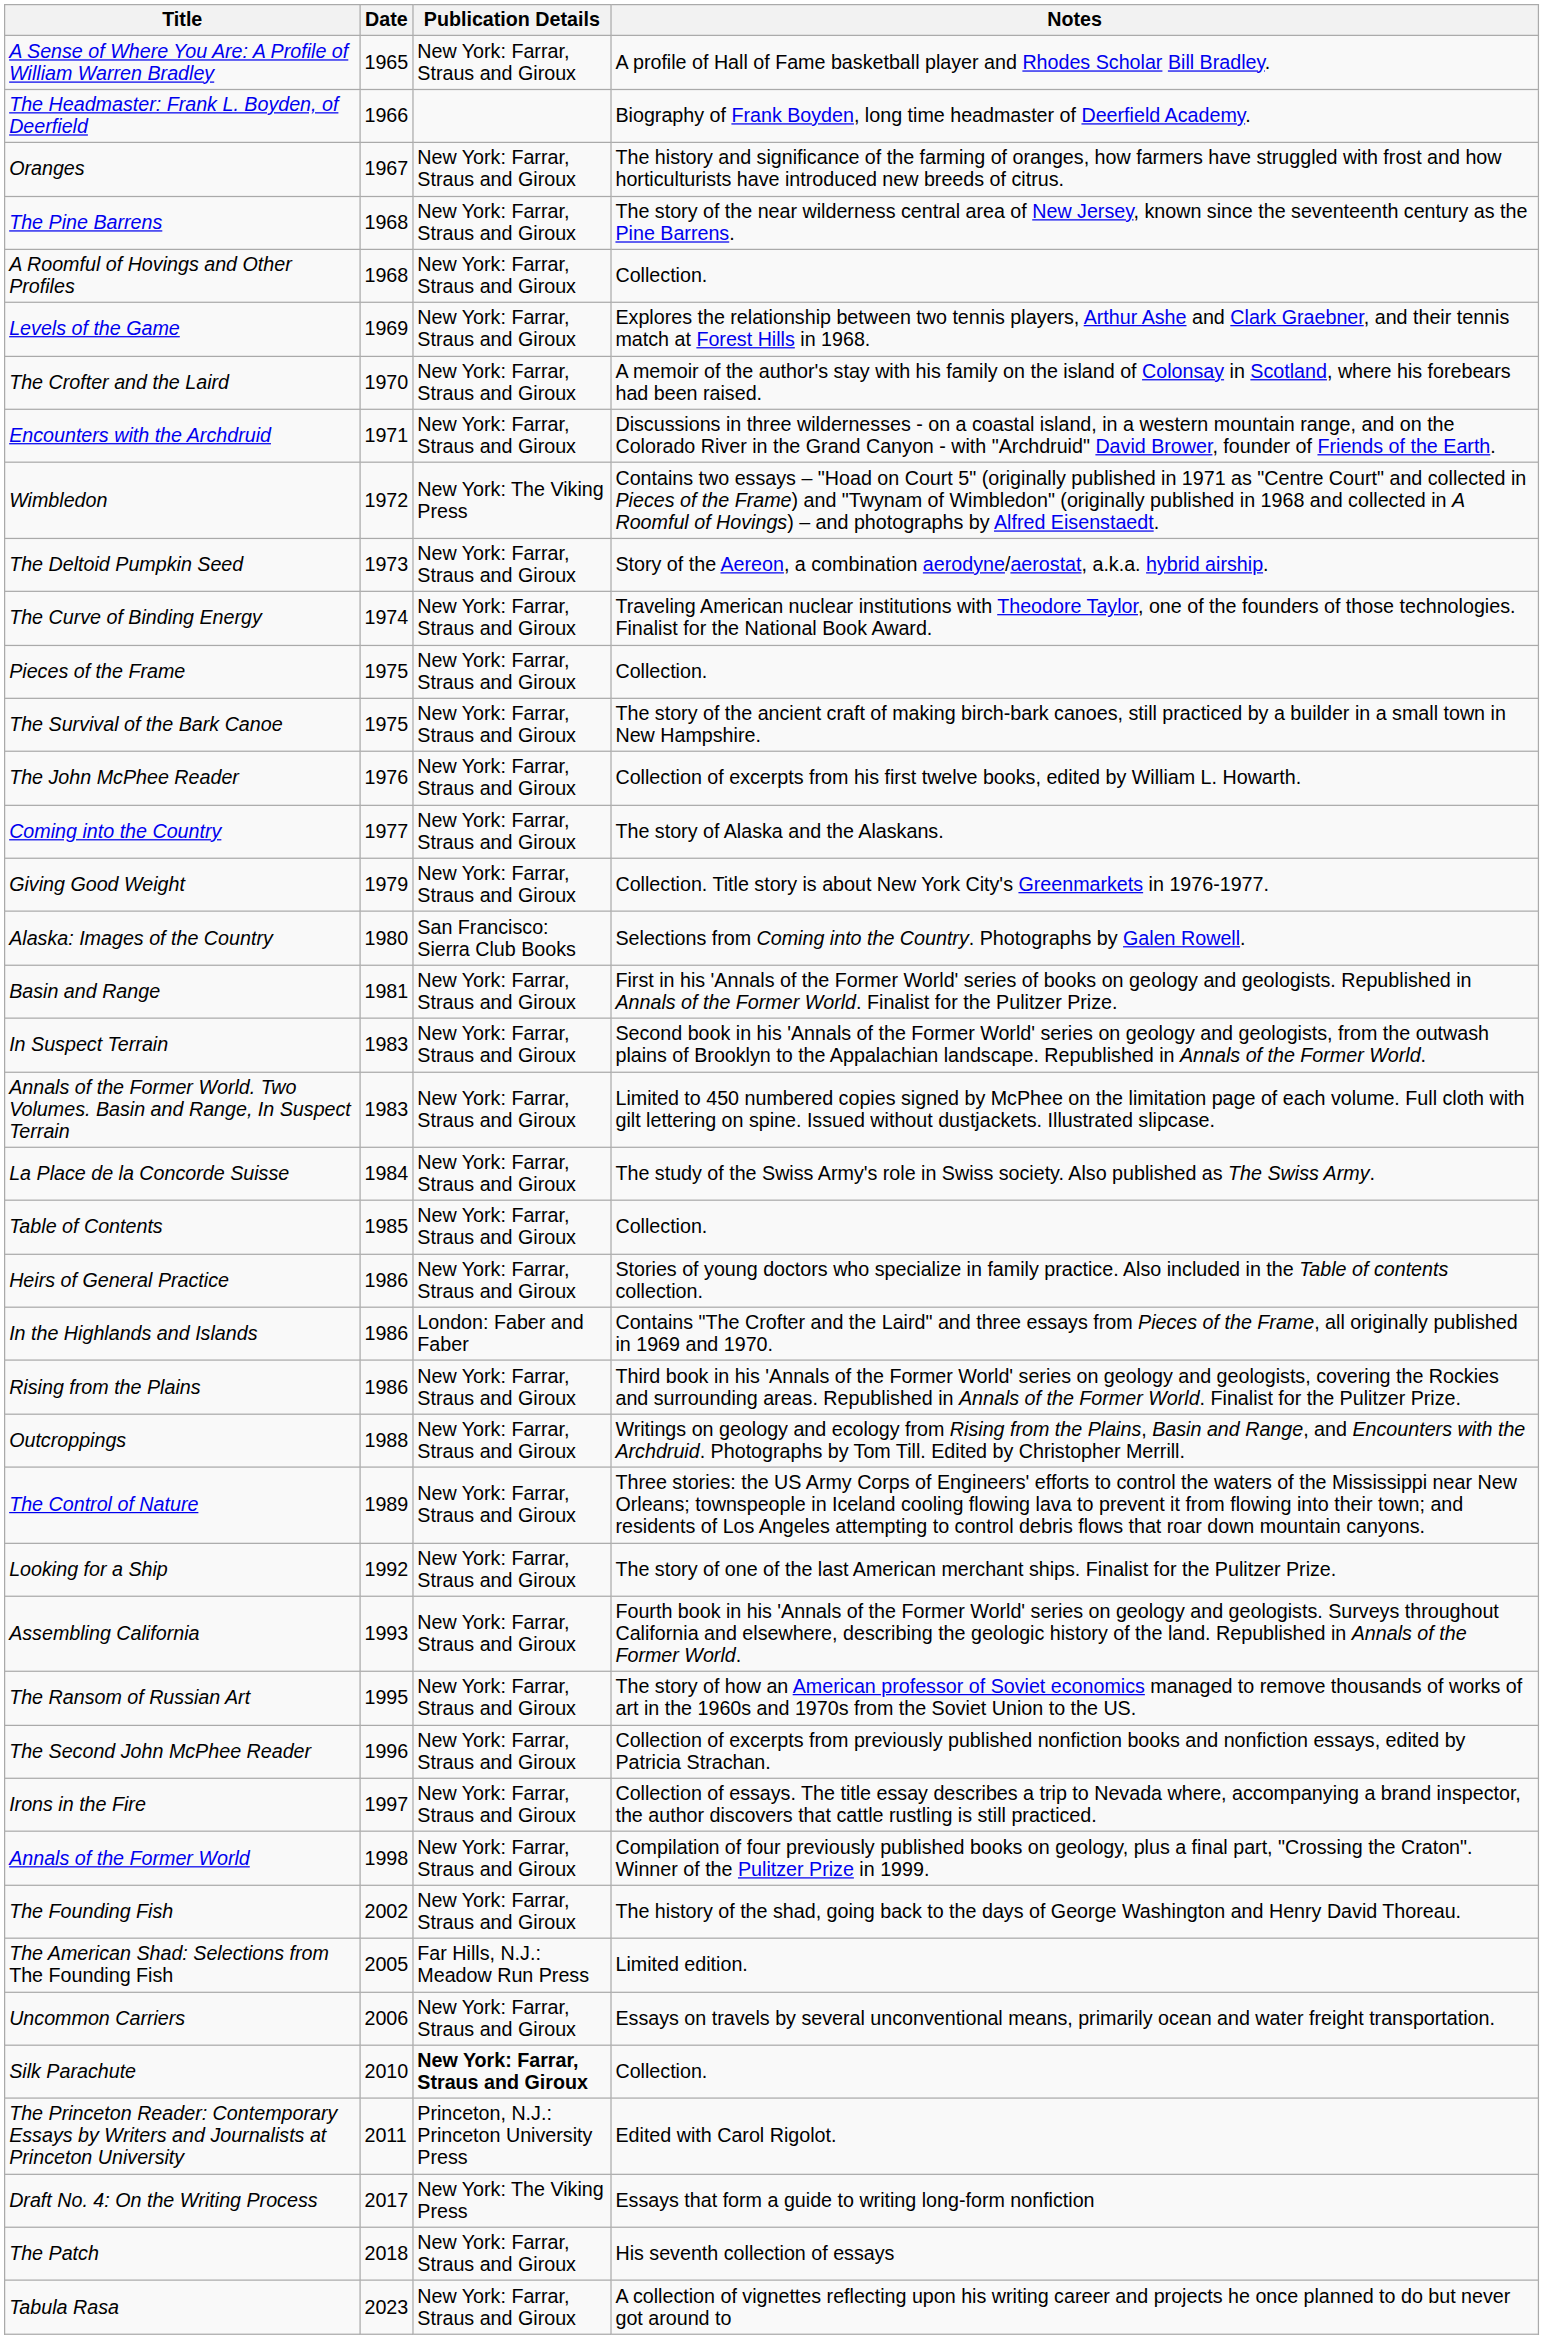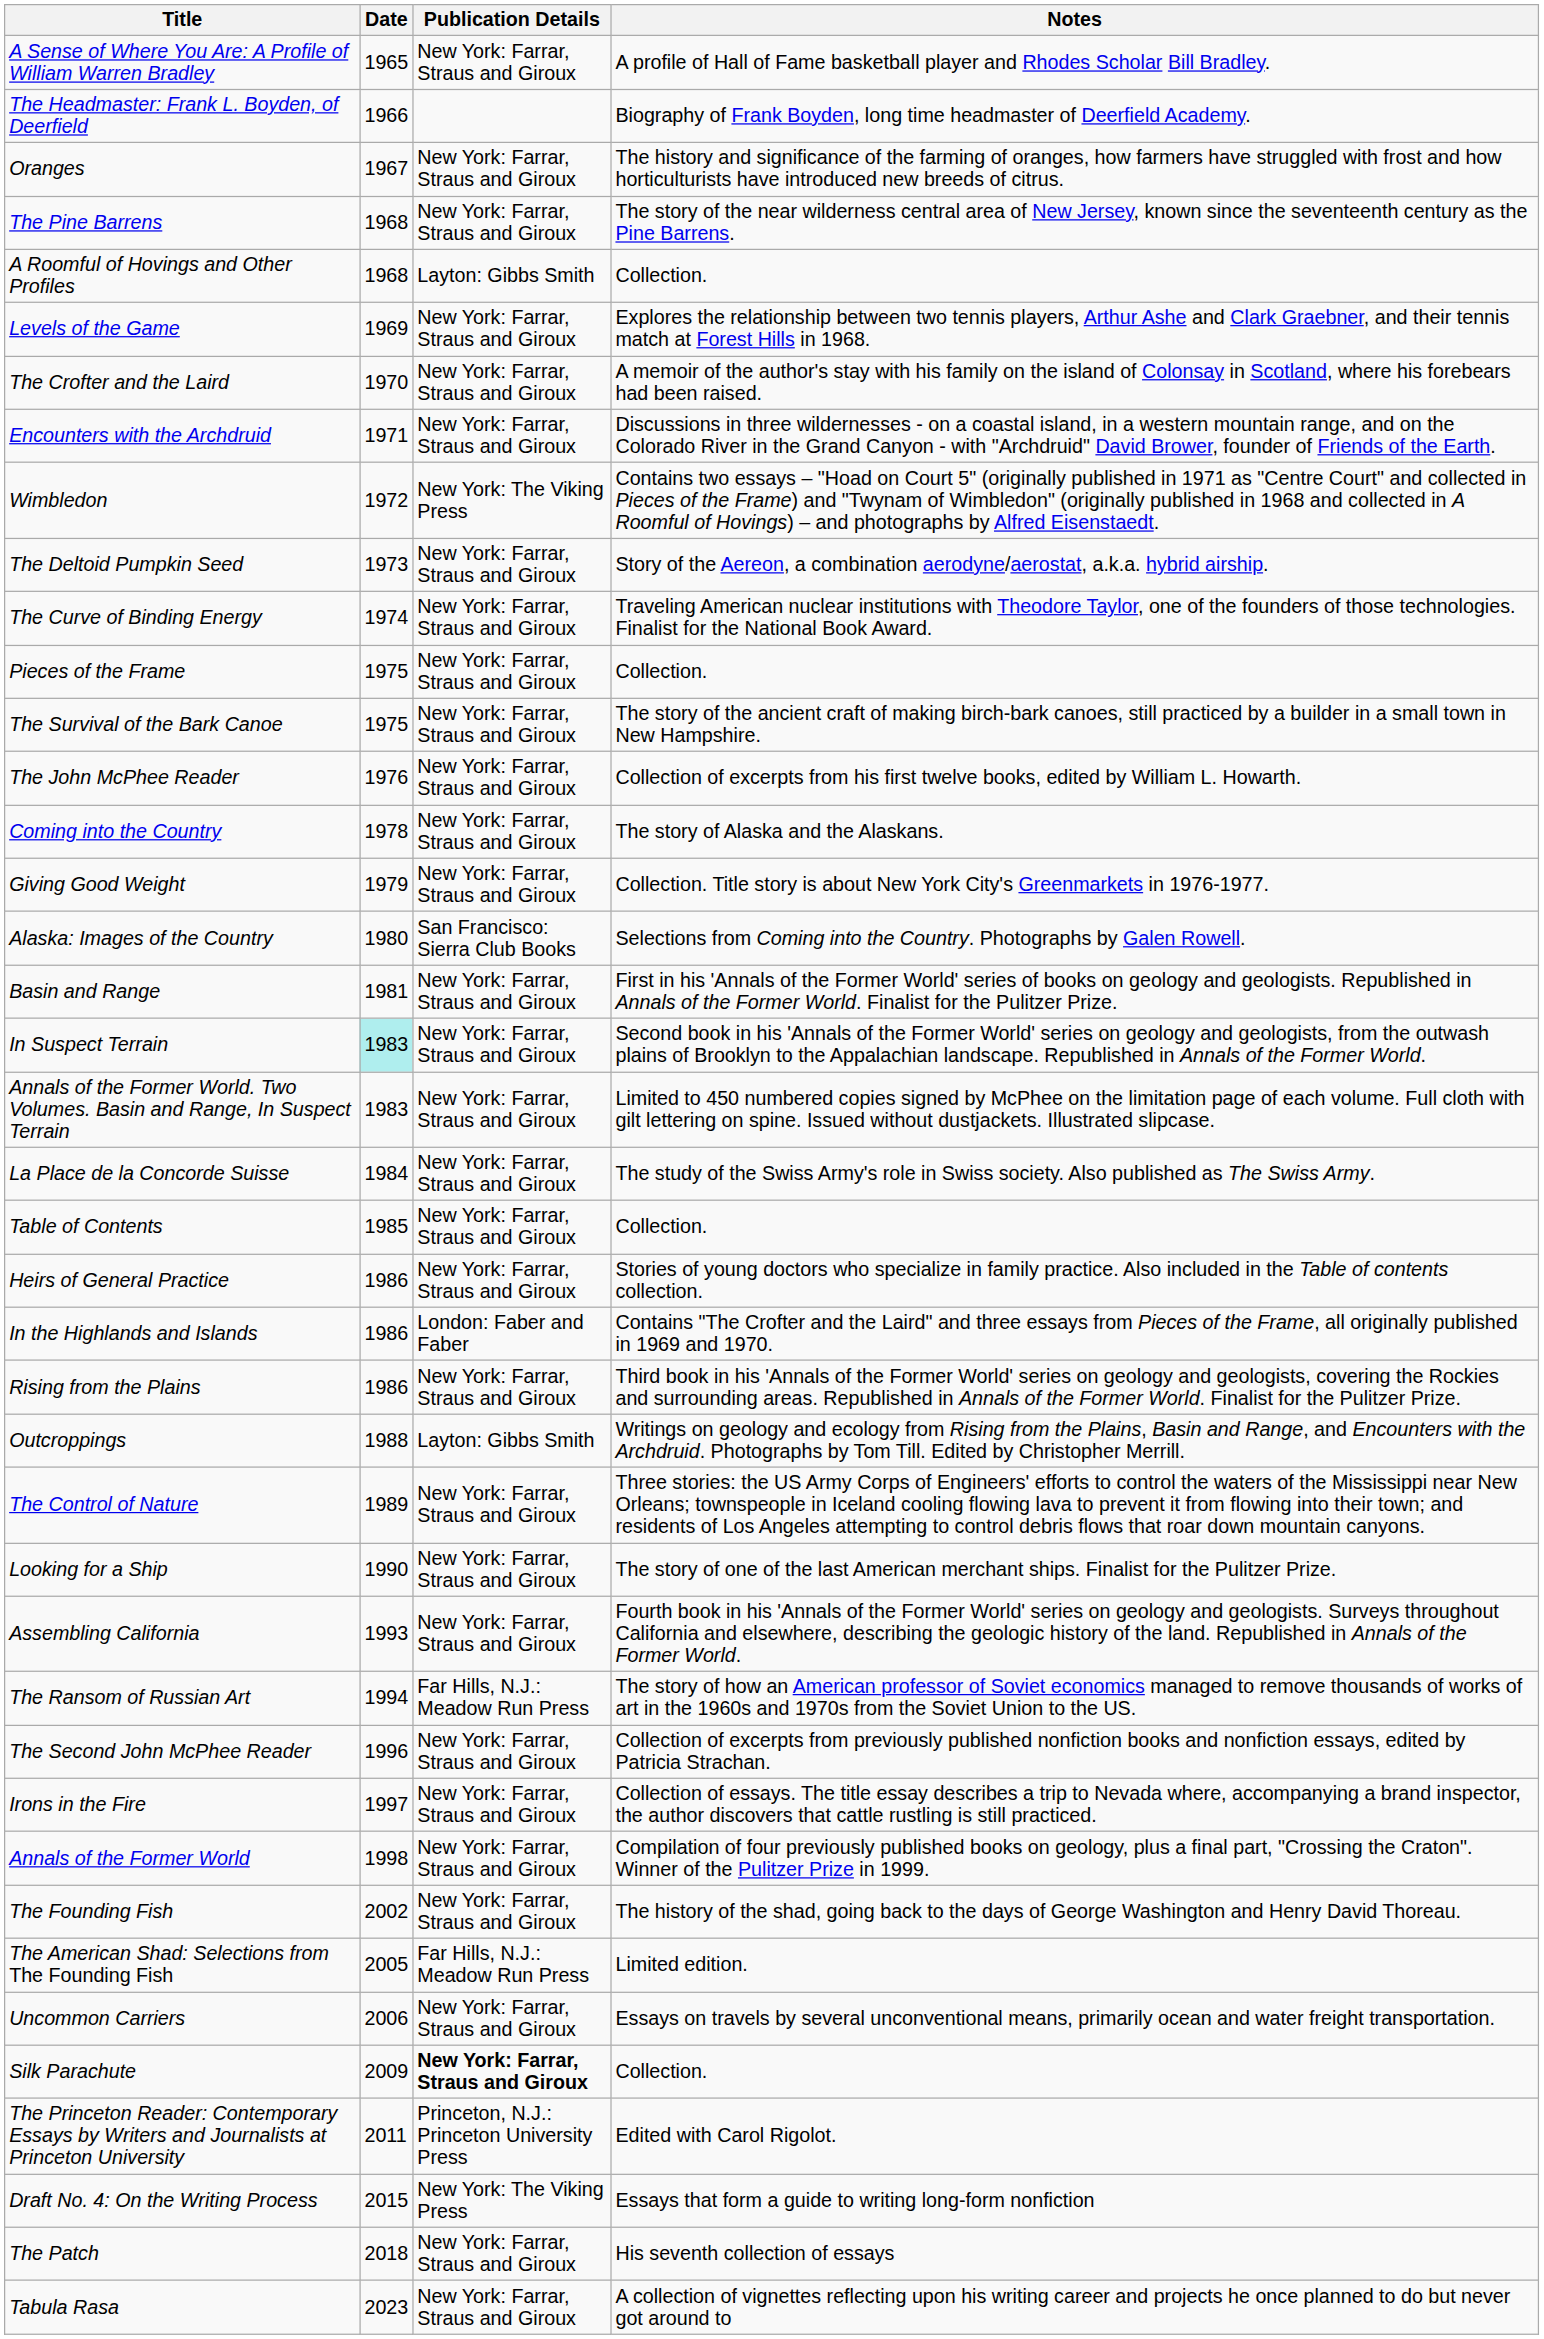 <table class='wikitable sortable'>
 <tr>
 <th>Title</th>
 <th>Date</th>
 <th>Publication Details</th>
 <th>Notes</th>
 </tr>
 <tr>
 <td><em><a href='#'>A Sense of Where You Are: A Profile of William Warren Bradley</a></em></td>
 <td>1965</td>
 <td>New York: Farrar, Straus and Giroux<br></td>
 <td>A profile of Hall of Fame basketball player and <a href='#'>Rhodes Scholar</a> <a href='#'>Bill Bradley</a>.</td>
 </tr>
 <tr>
 <td><em><a href='#'>The Headmaster: Frank L. Boyden, of Deerfield</a></em></td>
 <td>1966</td>
 <td> </td>
 <td>Biography of <a href='#'>Frank Boyden</a>, long time headmaster of <a href='#'>Deerfield Academy</a>.</td>
 </tr>
 <tr>
 <td><em>Oranges</em></td>
 <td>1967</td>
 <td>New York: Farrar, Straus and Giroux<br></td>
 <td>The history and significance of the farming of oranges, how farmers have struggled with frost and how horticulturists have introduced new breeds of citrus.</td>
 </tr>
 <tr>
 <td><em><a href='#'>The Pine Barrens</a></em></td>
 <td>1968</td>
 <td>New York: Farrar, Straus and Giroux<br></td>
 <td>The story of the near wilderness central area of <a href='#'>New Jersey</a>, known since the seventeenth century as the <a href='#'>Pine Barrens</a>.</td>
 </tr>
 <tr>
 <td><em>A Roomful of Hovings and Other Profiles</em></td>
 <td>1968</td>
-<td>New York: Farrar, Straus and Giroux<br></td>
+<td>Layton: Gibbs Smith<br></td>
 <td>Collection.</td>
 </tr>
 <tr>
 <td><em><a href='#'>Levels of the Game</a></em></td>
 <td>1969</td>
 <td>New York: Farrar, Straus and Giroux<br></td>
 <td>Explores the relationship between two tennis players, <a href='#'>Arthur Ashe</a> and <a href='#'>Clark Graebner</a>, and their tennis match at <a href='#'>Forest Hills</a> in 1968.</td>
 </tr>
 <tr>
 <td><em>The Crofter and the Laird</em></td>
 <td>1970</td>
 <td>New York: Farrar, Straus and Giroux<br></td>
 <td>A memoir of the author's stay with his family on the island of <a href='#'>Colonsay</a> in <a href='#'>Scotland</a>, where his forebears had been raised.</td>
 </tr>
 <tr>
 <td><em><a href='#'>Encounters with the Archdruid</a></em></td>
 <td>1971</td>
 <td>New York: Farrar, Straus and Giroux<br></td>
 <td>Discussions in three wildernesses - on a coastal island, in a western mountain range, and on the Colorado River in the Grand Canyon - with "Archdruid" <a href='#'>David Brower</a>, founder of <a href='#'>Friends of the Earth</a>.</td>
 </tr>
 <tr>
 <td><em>Wimbledon</em></td>
 <td>1972</td>
 <td>New York: The Viking Press<br></td>
 <td>Contains two essays – "Hoad on Court 5" (originally published in 1971 as "Centre Court" and collected in <em>Pieces of the Frame</em>) and "Twynam of Wimbledon" (originally published in 1968 and collected in <em>A Roomful of Hovings</em>) – and photographs by <a href='#'>Alfred Eisenstaedt</a>.</td>
 </tr>
 <tr>
 <td><em>The Deltoid Pumpkin Seed</em></td>
 <td>1973</td>
 <td>New York: Farrar, Straus and Giroux<br></td>
 <td>Story of the <a href='#'>Aereon</a>, a combination <a href='#'>aerodyne</a>/<a href='#'>aerostat</a>, a.k.a. <a href='#'>hybrid airship</a>.</td>
 </tr>
 <tr>
 <td><em>The Curve of Binding Energy</em></td>
 <td>1974</td>
 <td>New York: Farrar, Straus and Giroux<br></td>
 <td>Traveling American nuclear institutions with <a href='#'>Theodore Taylor</a>, one of the founders of those technologies. Finalist for the National Book Award.</td>
 </tr>
 <tr>
 <td><em>Pieces of the Frame</em></td>
 <td>1975</td>
 <td>New York: Farrar, Straus and Giroux<br></td>
 <td>Collection.</td>
 </tr>
 <tr>
 <td><em>The Survival of the Bark Canoe</em></td>
 <td>1975</td>
 <td>New York: Farrar, Straus and Giroux<br></td>
 <td>The story of the ancient craft of making birch-bark canoes, still practiced by a builder in a small town in New Hampshire.</td>
 </tr>
 <tr>
 <td><em>The John McPhee Reader</em></td>
 <td>1976</td>
 <td>New York: Farrar, Straus and Giroux<br></td>
 <td>Collection of excerpts from his first twelve books, edited by William L. Howarth.</td>
 </tr>
 <tr>
 <td><em><a href='#'>Coming into the Country</a></em></td>
-<td>1977</td>
+<td>1978</td>
 <td>New York: Farrar, Straus and Giroux<br></td>
 <td>The story of Alaska and the Alaskans.</td>
 </tr>
 <tr>
 <td><em>Giving Good Weight</em></td>
 <td>1979</td>
 <td>New York: Farrar, Straus and Giroux<br></td>
 <td>Collection. Title story is about New York City's <a href='#'>Greenmarkets</a> in 1976-1977.</td>
 </tr>
 <tr>
 <td><em>Alaska: Images of the Country</em></td>
 <td>1980</td>
 <td>San Francisco: Sierra Club Books<br></td>
 <td>Selections from <em>Coming into the Country</em>. Photographs by <a href='#'>Galen Rowell</a>.</td>
 </tr>
 <tr>
 <td><em>Basin and Range</em></td>
 <td>1981</td>
 <td>New York: Farrar, Straus and Giroux<br></td>
 <td>First in his 'Annals of the Former World' series of books on geology and geologists. Republished in <em>Annals of the Former World</em>. Finalist for the Pulitzer Prize.</td>
 </tr>
 <tr>
 <td><em>In Suspect Terrain</em></td>
-<td>1983</td>
+<td style="background: paleturquoise;">1983</td>
 <td>New York: Farrar, Straus and Giroux<br></td>
 <td>Second book in his 'Annals of the Former World' series on geology and geologists, from the outwash plains of Brooklyn to the Appalachian landscape. Republished in <em>Annals of the Former World</em>.</td>
 </tr>
 <tr>
 <td><em>Annals of the Former World. Two Volumes. Basin and Range, In Suspect Terrain</em></td>
 <td>1983</td>
 <td>New York: Farrar, Straus and Giroux</td>
 <td>Limited to 450 numbered copies signed by McPhee on the limitation page of each volume. Full cloth with gilt lettering on spine. Issued without dustjackets. Illustrated slipcase.</td>
 </tr>
 <tr>
 <td><em>La Place de la Concorde Suisse</em></td>
 <td>1984</td>
 <td>New York: Farrar, Straus and Giroux<br></td>
 <td>The study of the Swiss Army's role in Swiss society. Also published as <em>The Swiss Army</em>.</td>
 </tr>
 <tr>
 <td><em>Table of Contents</em></td>
 <td>1985</td>
 <td>New York: Farrar, Straus and Giroux<br></td>
 <td>Collection.</td>
 </tr>
 <tr>
 <td><em>Heirs of General Practice</em></td>
 <td>1986</td>
 <td>New York: Farrar, Straus and Giroux<br></td>
 <td>Stories of young doctors who specialize in family practice. Also included in the <em>Table of contents</em> collection.</td>
 </tr>
 <tr>
 <td><em>In the Highlands and Islands</em></td>
 <td>1986</td>
 <td>London: Faber and Faber<br></td>
 <td>Contains "The Crofter and the Laird" and three essays from <em>Pieces of the Frame</em>, all originally published in 1969 and 1970.</td>
 </tr>
 <tr>
 <td><em>Rising from the Plains</em></td>
 <td>1986</td>
 <td>New York: Farrar, Straus and Giroux<br></td>
 <td>Third book in his 'Annals of the Former World' series on geology and geologists, covering the Rockies and surrounding areas. Republished in <em>Annals of the Former World</em>. Finalist for the Pulitzer Prize.</td>
 </tr>
 <tr>
 <td><em>Outcroppings</em></td>
 <td>1988</td>
-<td>New York: Farrar, Straus and Giroux<br></td>
+<td>Layton: Gibbs Smith<br></td>
 <td>Writings on geology and ecology from <em>Rising from the Plains</em>, <em>Basin and Range</em>, and <em>Encounters with the Archdruid</em>. Photographs by Tom Till. Edited by Christopher Merrill.</td>
 </tr>
 <tr>
 <td><em><a href='#'>The Control of Nature</a></em></td>
 <td>1989</td>
 <td>New York: Farrar, Straus and Giroux<br></td>
 <td>Three stories: the US Army Corps of Engineers' efforts to control the waters of the Mississippi near New Orleans; townspeople in Iceland cooling flowing lava to prevent it from flowing into their town; and residents of Los Angeles attempting to control debris flows that roar down mountain canyons.</td>
 </tr>
 <tr>
 <td><em>Looking for a Ship</em></td>
-<td>1992</td>
+<td>1990</td>
 <td>New York: Farrar, Straus and Giroux<br></td>
 <td>The story of one of the last American merchant ships. Finalist for the Pulitzer Prize.</td>
 </tr>
 <tr>
 <td><em>Assembling California</em></td>
 <td>1993</td>
 <td>New York: Farrar, Straus and Giroux<br></td>
 <td>Fourth book in his 'Annals of the Former World' series on geology and geologists. Surveys throughout California and elsewhere, describing the geologic history of the land. Republished in <em>Annals of the Former World</em>.</td>
 </tr>
 <tr>
 <td><em>The Ransom of Russian Art</em></td>
-<td>1995</td>
-<td>New York: Farrar, Straus and Giroux<br></td>
+<td>1994</td>
+<td>Far Hills, N.J.: Meadow Run Press<br></td>
 <td>The story of how an <a href='#'>American professor of Soviet economics</a> managed to remove thousands of works of art in the 1960s and 1970s from the Soviet Union to the US.</td>
 </tr>
 <tr>
 <td><em>The Second John McPhee Reader</em></td>
 <td>1996</td>
 <td>New York: Farrar, Straus and Giroux<br></td>
 <td>Collection of excerpts from previously published nonfiction books and nonfiction essays, edited by Patricia Strachan.</td>
 </tr>
 <tr>
 <td><em>Irons in the Fire</em></td>
 <td>1997</td>
 <td>New York: Farrar, Straus and Giroux<br></td>
 <td>Collection of essays. The title essay describes a trip to Nevada where, accompanying a brand inspector, the author discovers that cattle rustling is still practiced.</td>
 </tr>
 <tr>
 <td><em><a href='#'>Annals of the Former World</a></em></td>
 <td>1998</td>
 <td>New York: Farrar, Straus and Giroux<br></td>
 <td>Compilation of four previously published books on geology, plus a final part,  "Crossing the Craton".  Winner of the <a href='#'>Pulitzer Prize</a> in 1999.</td>
 </tr>
 <tr>
 <td><em>The Founding Fish</em></td>
 <td>2002</td>
 <td>New York: Farrar, Straus and Giroux<br></td>
 <td>The history of the shad, going back to the days of George Washington and Henry David Thoreau.</td>
 </tr>
 <tr>
 <td><em>The American Shad: Selections from </em>The Founding Fish<em> </em></td>
 <td>2005</td>
 <td>Far Hills, N.J.: Meadow Run Press<br></td>
 <td>Limited edition.</td>
 </tr>
 <tr>
 <td><em>Uncommon Carriers</em></td>
 <td>2006</td>
 <td>New York: Farrar, Straus and Giroux<br></td>
 <td>Essays on travels by several unconventional means, primarily ocean and water freight transportation.</td>
 </tr>
 <tr>
 <td><em>Silk Parachute</em></td>
-<td>2010</td>
+<td>2009</td>
 <td><strong>New York: Farrar, Straus and Giroux<br></strong></td>
 <td>Collection.</td>
 </tr>
 <tr>
 <td><em>The Princeton Reader: Contemporary Essays by Writers and Journalists at Princeton University</em></td>
 <td>2011</td>
 <td>Princeton, N.J.: Princeton University Press<br></td>
 <td>Edited with Carol Rigolot.</td>
 </tr>
 <tr>
 <td><em>Draft No. 4: On the Writing Process</em></td>
-<td>2017</td>
+<td>2015</td>
 <td>New York: The Viking Press<br></td>
 <td>Essays that form a guide to writing long-form nonfiction</td>
 </tr>
 <tr>
 <td><em>The Patch</em></td>
 <td>2018</td>
 <td>New York: Farrar, Straus and Giroux<br></td>
 <td>His seventh collection of essays</td>
 </tr>
 <tr>
 <td><em>Tabula Rasa</em></td>
 <td>2023</td>
 <td>New York: Farrar, Straus and Giroux<br></td>
 <td>A collection of vignettes reflecting upon his writing career and projects he once planned to do but never got around to</td>
 </tr>
 </table>
